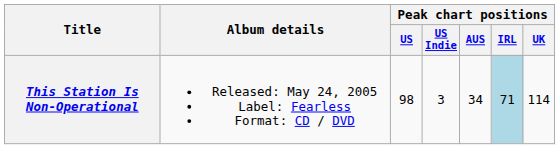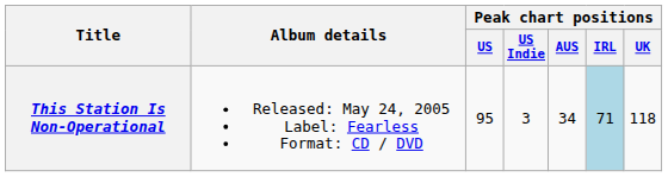 <table class="wikitable plainrowheaders" style="text-align:center;">
 <tr>
 <th scope="col" rowspan="2" style="width:12em;">Title</th>
 <th scope="col" rowspan="2" style="width:18em;">Album details</th>
 <th scope="col" colspan="5">Peak chart positions</th>
 </tr>
 <tr>
 <th style="width:2.5em;font-size:85%"><a href='#'>US</a><br></th>
 <th style="width:2.5em;font-size:85%"><a href='#'>US<br>Indie</a><br></th>
 <th style="width:2.5em;font-size:85%"><a href='#'>AUS</a><br></th>
 <th style="width:2.5em;font-size:85%"><a href='#'>IRL</a><br></th>
 <th style="width:2.5em;font-size:85%"><a href='#'>UK</a><br></th>
 </tr>
 <tr>
 <th scope="row"><em><a href='#'>This Station Is Non-Operational</a></em></th>
 <td><br><ul><li>Released: May 24, 2005</li><li>Label: <a href='#'>Fearless</a></li><li>Format: <a href='#'>CD</a> / <a href='#'>DVD</a></li></ul></td>
-<td>98</td>
+<td>95</td>
 <td>3</td>
 <td>34</td>
 <td style="background: lightblue;">71</td>
-<td>114</td>
+<td>118</td>
 </tr>
 </table>
